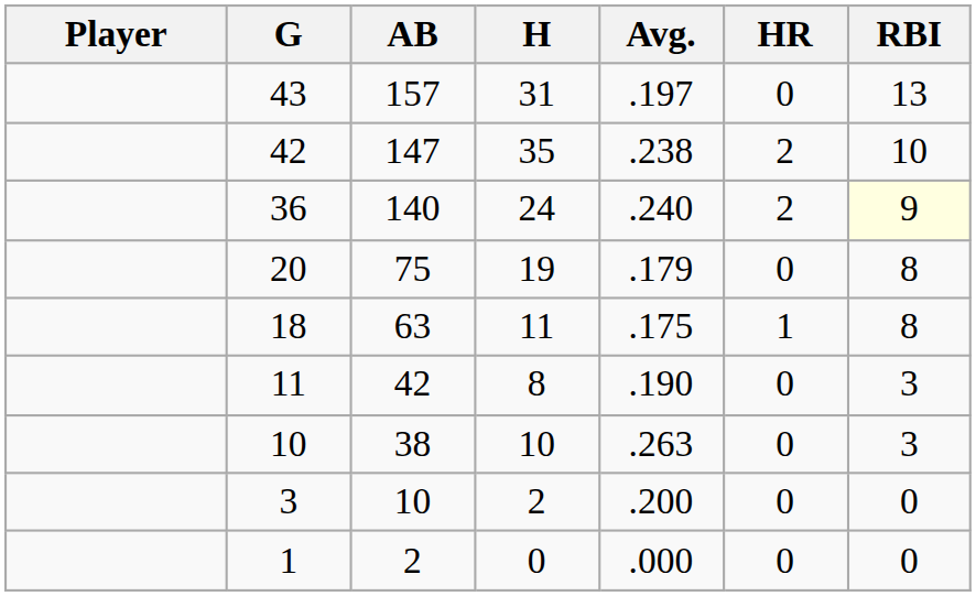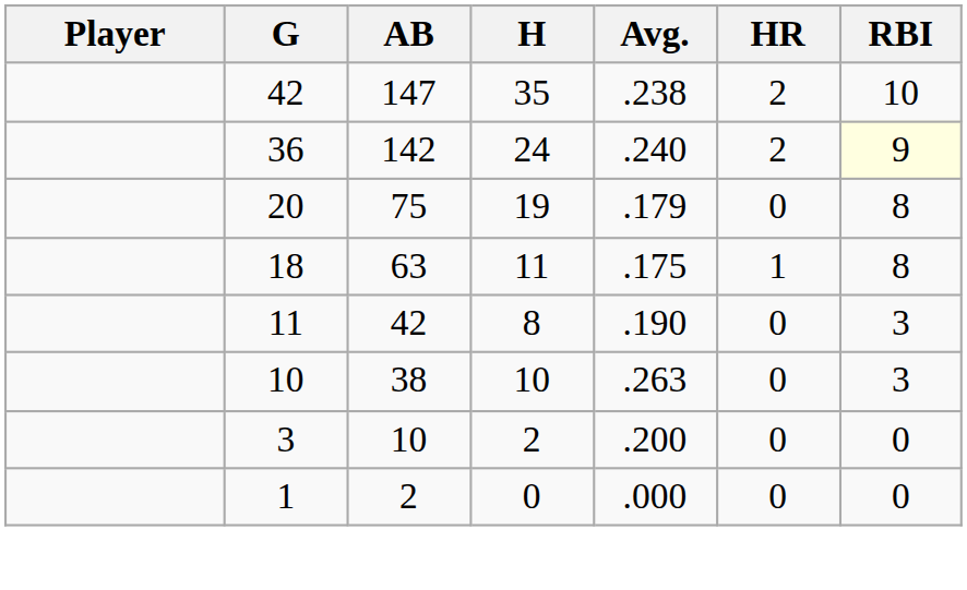 <table class="wikitable sortable">
 <tr>
 <th bgcolor="#DDDDFF" width="16%">Player</th>
 <th bgcolor="#DDDDFF" width="9%">G</th>
 <th bgcolor="#DDDDFF" width="9%">AB</th>
 <th bgcolor="#DDDDFF" width="9%">H</th>
 <th bgcolor="#DDDDFF" width="9%">Avg.</th>
 <th bgcolor="#DDDDFF" width="9%">HR</th>
 <th bgcolor="#DDDDFF" width="9%">RBI</th>
-</tr>
-<tr align="center">
-<td></td>
-<td>43</td>
-<td>157</td>
-<td>31</td>
-<td>.197</td>
-<td>0</td>
-<td>13</td>
 </tr>
 <tr align="center">
 <td></td>
 <td>42</td>
 <td>147</td>
 <td>35</td>
 <td>.238</td>
 <td>2</td>
 <td>10</td>
 </tr>
 <tr align="center">
 <td></td>
 <td>36</td>
-<td>140</td>
+<td>142</td>
 <td>24</td>
 <td>.240</td>
 <td>2</td>
 <td style="background: lightyellow;">9</td>
 </tr>
 <tr align="center">
 <td></td>
 <td>20</td>
 <td>75</td>
 <td>19</td>
 <td>.179</td>
 <td>0</td>
 <td>8</td>
 </tr>
 <tr align="center">
 <td></td>
 <td>18</td>
 <td>63</td>
 <td>11</td>
 <td>.175</td>
 <td>1</td>
 <td>8</td>
 </tr>
 <tr align="center">
 <td></td>
 <td>11</td>
 <td>42</td>
 <td>8</td>
 <td>.190</td>
 <td>0</td>
 <td>3</td>
 </tr>
 <tr align="center">
 <td></td>
 <td>10</td>
 <td>38</td>
 <td>10</td>
 <td>.263</td>
 <td>0</td>
 <td>3</td>
 </tr>
 <tr align="center">
 <td></td>
 <td>3</td>
 <td>10</td>
 <td>2</td>
 <td>.200</td>
 <td>0</td>
 <td>0</td>
 </tr>
 <tr align="center">
 <td></td>
 <td>1</td>
 <td>2</td>
 <td>0</td>
 <td>.000</td>
 <td>0</td>
 <td>0</td>
 </tr>
 </table>
